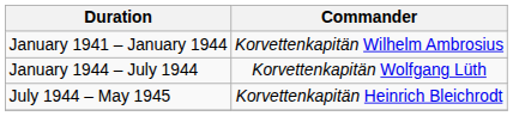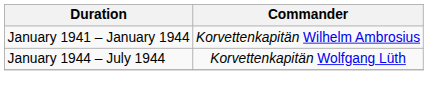 <table class="wikitable">
 <tr>
 <th align="left">Duration</th>
 <th align="center">Commander</th>
 </tr>
 <tr>
 <td align="left">January 1941 – January 1944</td>
 <td align="center"><em>Korvettenkapitän</em> <a href='#'>Wilhelm Ambrosius</a></td>
 </tr>
 <tr>
 <td align="left">January 1944 – July 1944</td>
 <td align="center"><em>Korvettenkapitän</em> <a href='#'>Wolfgang Lüth</a></td>
 </tr>
 <tr>
-<td align="left">July 1944 – May 1945</td>
-<td align="center"><em>Korvettenkapitän</em> <a href='#'>Heinrich Bleichrodt</a></td>
-</tr>
-<tr>
 </tr>
 </table>
